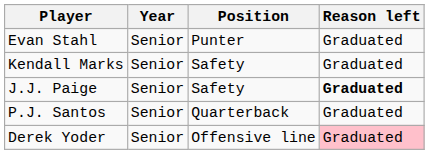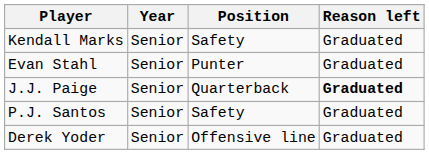 <table class="wikitable">
 <tr>
 <th>Player</th>
 <th>Year</th>
 <th>Position</th>
 <th>Reason left</th>
 </tr>
 <tr>
+<td>Kendall Marks</td>
+<td>Senior</td>
+<td>Safety</td>
+<td>Graduated</td>
+</tr>
+<tr>
 <td>Evan Stahl</td>
 <td>Senior</td>
 <td>Punter</td>
 <td>Graduated</td>
 </tr>
 <tr>
-<td>Kendall Marks</td>
-<td>Senior</td>
-<td>Safety</td>
-<td>Graduated</td>
-</tr>
-<tr>
 <td>J.J. Paige</td>
 <td>Senior</td>
-<td>Safety</td>
+<td>Quarterback</td>
 <td><strong>Graduated</strong></td>
 </tr>
 <tr>
 <td>P.J. Santos</td>
 <td>Senior</td>
-<td>Quarterback</td>
+<td>Safety</td>
 <td>Graduated</td>
 </tr>
 <tr>
 <td>Derek Yoder</td>
 <td>Senior</td>
 <td>Offensive line</td>
-<td style="background: pink;">Graduated</td>
+<td>Graduated</td>
 </tr>
 </table>
